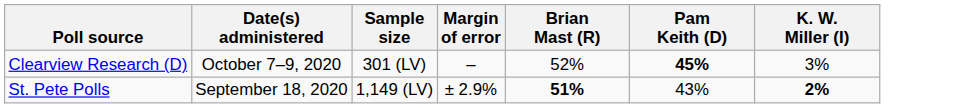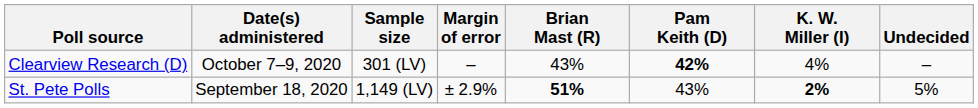 <table class="wikitable" style="font-size:90%;text-align:center;">
 <tr valign=bottom>
 <th>Poll source</th>
 <th>Date(s)<br>administered</th>
 <th>Sample<br>size</th>
 <th>Margin<br>of error</th>
 <th style="width:100px;">Brian<br>Mast (R)</th>
 <th style="width:100px;">Pam<br>Keith (D)</th>
 <th style="width:100px;">K. W.<br>Miller (I)</th>
+<th>Undecided</th>
 </tr>
 <tr>
 <td style="text-align:left;"><a href='#'>Clearview Research (D)</a></td>
 <td>October 7–9, 2020</td>
 <td>301 (LV)</td>
 <td>–</td>
-<td>52%</td>
-<td><strong>45%</strong></td>
-<td>3%</td>
+<td>43%</td>
+<td><strong>42%</strong></td>
+<td>4%</td>
+<td>–</td>
 </tr>
 <tr>
 <td style="text-align:left;"><a href='#'>St. Pete Polls</a></td>
 <td>September 18, 2020</td>
 <td>1,149 (LV)</td>
 <td>± 2.9%</td>
 <td><strong>51%</strong></td>
 <td>43%</td>
 <td><strong>2%</strong></td>
+<td>5%</td>
 </tr>
 </table>
